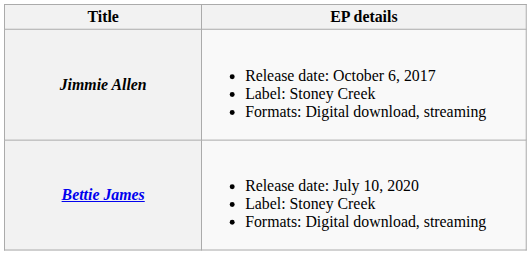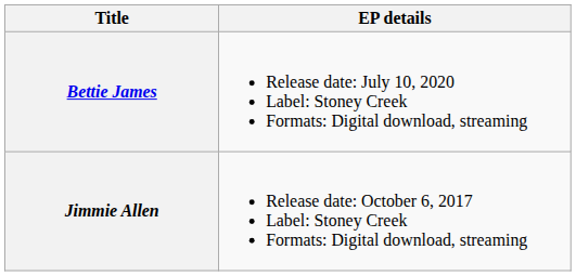 <table class="wikitable plainrowheaders">
 <tr>
 <th style="width:12em;">Title</th>
 <th style="width:20em;">EP details</th>
 </tr>
 <tr>
+<th scope="row"><em><a href='#'>Bettie James</a></em></th>
+<td><br><ul><li>Release date: July 10, 2020</li><li>Label: Stoney Creek</li><li>Formats: Digital download, streaming</li></ul></td>
+</tr>
+<tr>
 <th scope="row"><em>Jimmie Allen</em></th>
 <td><br><ul><li>Release date: October 6, 2017</li><li>Label: Stoney Creek</li><li>Formats: Digital download, streaming</li></ul></td>
 </tr>
-<tr>
-<th scope="row"><em><a href='#'>Bettie James</a></em></th>
-<td><br><ul><li>Release date: July 10, 2020</li><li>Label: Stoney Creek</li><li>Formats: Digital download, streaming</li></ul></td>
-</tr>
 </table>
